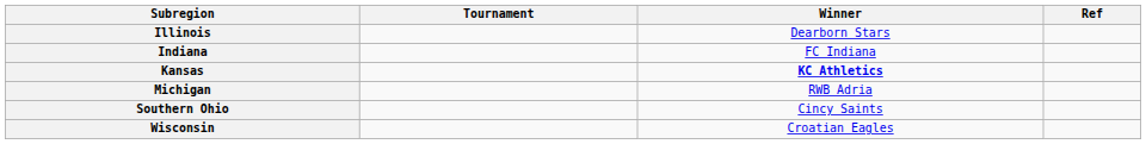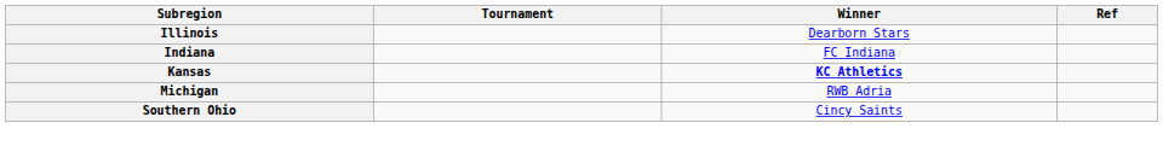 <table class=wikitable style="text-align:center; font-size:95%;" width=60%>
 <tr>
 <th>Subregion</th>
 <th>Tournament</th>
 <th>Winner</th>
 <th>Ref</th>
 </tr>
 <tr>
 <th> Illinois</th>
 <td></td>
 <td><a href='#'>Dearborn Stars</a></td>
 <td></td>
 </tr>
 <tr>
 <th> Indiana</th>
 <td></td>
 <td><a href='#'>FC Indiana</a></td>
 <td></td>
 </tr>
 <tr>
 <th> Kansas</th>
 <td></td>
 <td><strong><a href='#'>KC Athletics</a></strong></td>
 <td></td>
 </tr>
 <tr>
 <th> Michigan</th>
 <td></td>
 <td><a href='#'>RWB Adria</a></td>
 <td></td>
 </tr>
 <tr>
 <th> Southern Ohio</th>
 <td></td>
 <td><a href='#'>Cincy Saints</a></td>
 <td></td>
 </tr>
-<tr>
-<th> Wisconsin</th>
-<td></td>
-<td><a href='#'>Croatian Eagles</a></td>
-<td></td>
-</tr>
 </table>
